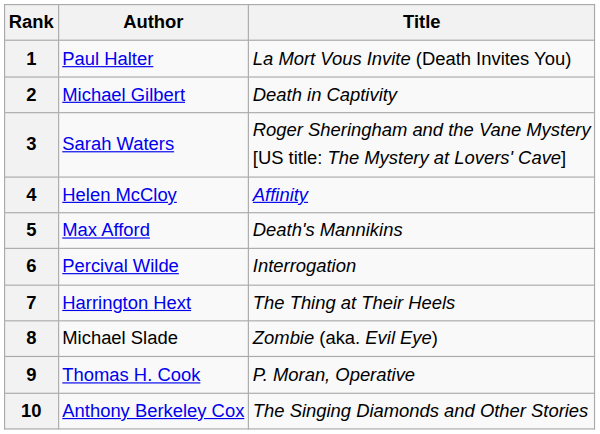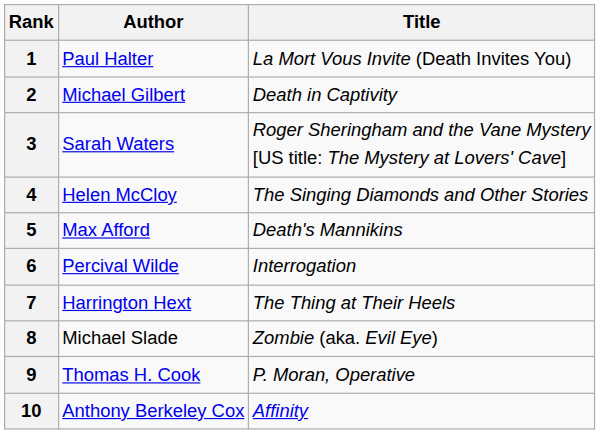 <table class="wikitable sortable" style="font-size:1.00em; line-height:1.5em;">
 <tr>
 <th>Rank</th>
 <th>Author</th>
 <th>Title</th>
 </tr>
 <tr>
 <th>1</th>
 <td><a href='#'>Paul Halter</a></td>
 <td><em>La Mort Vous Invite</em> (Death Invites You)</td>
 </tr>
 <tr>
 <th>2</th>
 <td><a href='#'>Michael Gilbert</a></td>
 <td><em>Death in Captivity</em></td>
 </tr>
 <tr>
 <th>3</th>
 <td><a href='#'>Sarah Waters</a></td>
 <td><em>Roger Sheringham and the Vane Mystery</em><br>[US title: <em>The Mystery at Lovers' Cave</em>]</td>
 </tr>
 <tr>
 <th>4</th>
 <td><a href='#'>Helen McCloy</a></td>
-<td><em><a href='#'>Affinity</a></em></td>
+<td><em>The Singing Diamonds and Other Stories</em></td>
 </tr>
 <tr>
 <th>5</th>
 <td><a href='#'>Max Afford</a></td>
 <td><em>Death's Mannikins</em></td>
 </tr>
 <tr>
 <th>6</th>
 <td><a href='#'>Percival Wilde</a></td>
 <td><em>Interrogation</em></td>
 </tr>
 <tr>
 <th>7</th>
 <td><a href='#'>Harrington Hext</a></td>
 <td><em>The Thing at Their Heels</em></td>
 </tr>
 <tr>
 <th>8</th>
 <td>Michael Slade</td>
 <td><em>Zombie</em> (aka. <em>Evil Eye</em>)</td>
 </tr>
 <tr>
 <th>9</th>
 <td><a href='#'>Thomas H. Cook</a></td>
 <td><em>P. Moran, Operative</em></td>
 </tr>
 <tr>
 <th>10</th>
 <td><a href='#'>Anthony Berkeley Cox</a></td>
-<td><em>The Singing Diamonds and Other Stories</em></td>
+<td><em><a href='#'>Affinity</a></em></td>
 </tr>
 </table>
